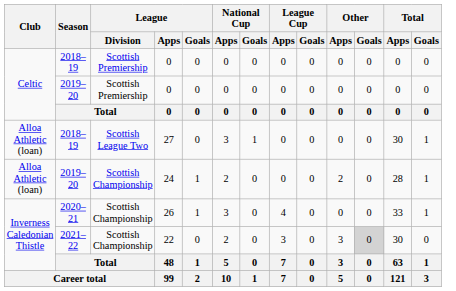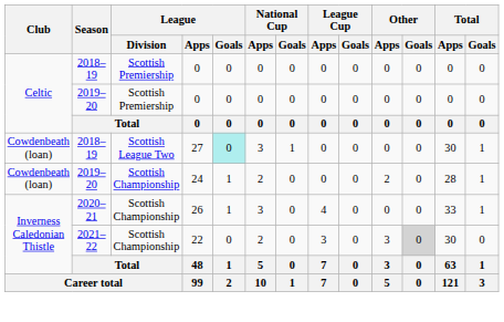 <table class="wikitable" style="text-align: center;">
 <tr>
 <th rowspan="2">Club</th>
 <th rowspan="2">Season</th>
 <th colspan="3">League</th>
 <th colspan="2">National Cup</th>
 <th colspan="2">League Cup</th>
 <th colspan="2">Other</th>
 <th colspan="2">Total</th>
 </tr>
 <tr>
 <th>Division</th>
 <th>Apps</th>
 <th>Goals</th>
 <th>Apps</th>
 <th>Goals</th>
 <th>Apps</th>
 <th>Goals</th>
 <th>Apps</th>
 <th>Goals</th>
 <th>Apps</th>
 <th>Goals</th>
 </tr>
 <tr>
 <td rowspan=3><a href='#'>Celtic</a></td>
 <td><a href='#'>2018–19</a></td>
 <td><a href='#'>Scottish Premiership</a></td>
 <td>0</td>
 <td>0</td>
 <td>0</td>
 <td>0</td>
 <td>0</td>
 <td>0</td>
 <td>0</td>
 <td>0</td>
 <td>0</td>
 <td>0</td>
 </tr>
 <tr>
 <td><a href='#'>2019–20</a></td>
 <td>Scottish Premiership</td>
 <td>0</td>
 <td>0</td>
 <td>0</td>
 <td>0</td>
 <td>0</td>
 <td>0</td>
 <td>0</td>
 <td>0</td>
 <td>0</td>
 <td>0</td>
 </tr>
 <tr>
 <th colspan=2>Total</th>
 <th>0</th>
 <th>0</th>
 <th>0</th>
 <th>0</th>
 <th>0</th>
 <th>0</th>
 <th>0</th>
 <th>0</th>
 <th>0</th>
 <th>0</th>
 </tr>
 <tr>
-<td><a href='#'>Alloa Athletic</a> (loan)</td>
+<td><a href='#'>Cowdenbeath</a> (loan)</td>
 <td><a href='#'>2018–19</a></td>
 <td><a href='#'>Scottish League Two</a></td>
 <td>27</td>
-<td>0</td>
+<td style="background: paleturquoise;">0</td>
 <td>3</td>
 <td>1</td>
 <td>0</td>
 <td>0</td>
 <td>0</td>
 <td>0</td>
 <td>30</td>
 <td>1</td>
 </tr>
 <tr>
-<td><a href='#'>Alloa Athletic</a> (loan)</td>
+<td><a href='#'>Cowdenbeath</a> (loan)</td>
 <td><a href='#'>2019–20</a></td>
 <td><a href='#'>Scottish Championship</a></td>
 <td>24</td>
 <td>1</td>
 <td>2</td>
 <td>0</td>
 <td>0</td>
 <td>0</td>
 <td>2</td>
 <td>0</td>
 <td>28</td>
 <td>1</td>
 </tr>
 <tr>
 <td rowspan="3"><a href='#'>Inverness Caledonian Thistle</a></td>
 <td><a href='#'>2020–21</a></td>
 <td>Scottish Championship</td>
 <td>26</td>
 <td>1</td>
 <td>3</td>
 <td>0</td>
 <td>4</td>
 <td>0</td>
 <td>0</td>
 <td>0</td>
 <td>33</td>
 <td>1</td>
 </tr>
 <tr>
 <td><a href='#'>2021–22</a></td>
 <td>Scottish Championship</td>
 <td>22</td>
 <td>0</td>
 <td>2</td>
 <td>0</td>
 <td>3</td>
 <td>0</td>
 <td>3</td>
 <td style="background: lightgrey;">0</td>
 <td>30</td>
 <td>0</td>
 </tr>
 <tr>
 <th colspan="2">Total</th>
 <th>48</th>
 <th>1</th>
 <th>5</th>
 <th>0</th>
 <th>7</th>
 <th>0</th>
 <th>3</th>
 <th>0</th>
 <th>63</th>
 <th>1</th>
 </tr>
 <tr>
 <th colspan="3">Career total</th>
 <th>99</th>
 <th>2</th>
 <th>10</th>
 <th>1</th>
 <th>7</th>
 <th>0</th>
 <th>5</th>
 <th>0</th>
 <th>121</th>
 <th>3</th>
 </tr>
 </table>
